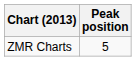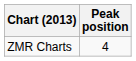 <table class="wikitable">
 <tr>
 <th>Chart (2013)</th>
 <th>Peak<br>position</th>
 </tr>
 <tr>
 <td>ZMR Charts</td>
-<td style="text-align:center">5</td>
+<td style="text-align:center">4</td>
 </tr>
 </table>
